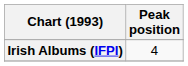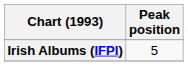 <table class="wikitable sortable plainrowheaders" style="text-align:center">
 <tr>
 <th scope="col">Chart (1993)</th>
 <th scope="col">Peak<br>position</th>
 </tr>
 <tr>
 </tr>
 <tr>
 </tr>
 <tr>
 </tr>
 <tr>
 </tr>
 <tr>
 <th scope="row">Irish Albums (<a href='#'>IFPI</a>)</th>
-<td>4</td>
+<td>5</td>
 </tr>
 <tr>
 </tr>
 <tr>
 </tr>
 <tr>
 </tr>
 <tr>
 </tr>
 <tr>
 </tr>
 <tr>
 </tr>
 <tr>
 </tr>
 </table>
